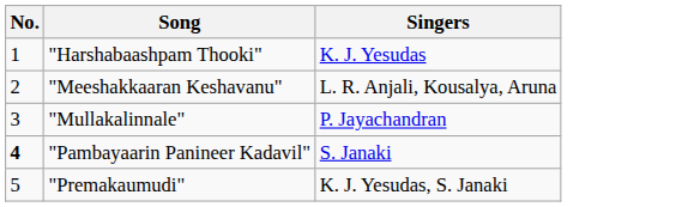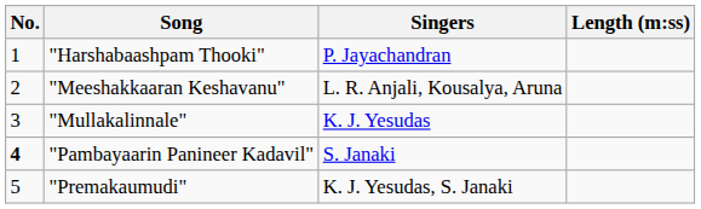 <table class="wikitable" style="font-size:95%;">
 <tr>
 <th>No.</th>
 <th>Song</th>
 <th>Singers</th>
+<th>Length (m:ss)</th>
 </tr>
 <tr>
 <td>1</td>
 <td>"Harshabaashpam Thooki"</td>
-<td><a href='#'>K. J. Yesudas</a></td>
+<td><a href='#'>P. Jayachandran</a></td>
+<td></td>
 </tr>
 <tr>
 <td>2</td>
 <td>"Meeshakkaaran Keshavanu"</td>
 <td>L. R. Anjali, Kousalya, Aruna</td>
+<td></td>
 </tr>
 <tr>
 <td>3</td>
 <td>"Mullakalinnale"</td>
-<td><a href='#'>P. Jayachandran</a></td>
+<td><a href='#'>K. J. Yesudas</a></td>
+<td></td>
 </tr>
 <tr>
 <td><strong>4</strong></td>
 <td>"Pambayaarin Panineer Kadavil"</td>
 <td><a href='#'>S. Janaki</a></td>
+<td></td>
 </tr>
 <tr>
 <td>5</td>
 <td>"Premakaumudi"</td>
 <td>K. J. Yesudas, S. Janaki</td>
+<td></td>
 </tr>
 </table>
